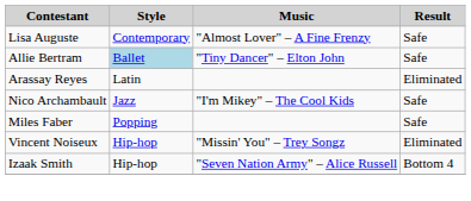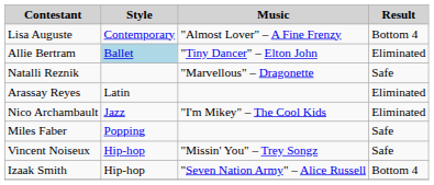 <table class="wikitable">
 <tr align="center" bgcolor="lightgrey">
 <td><strong>Contestant</strong></td>
 <td><strong>Style</strong></td>
 <td><strong>Music</strong></td>
 <td><strong>Result</strong></td>
 </tr>
 <tr>
 <td>Lisa Auguste</td>
 <td><a href='#'>Contemporary</a></td>
 <td>"Almost Lover" – <a href='#'>A Fine Frenzy</a></td>
-<td>Safe</td>
+<td>Bottom 4</td>
 </tr>
 <tr>
 <td>Allie Bertram</td>
 <td style="background: lightblue;"><a href='#'>Ballet</a></td>
 <td>"<a href='#'>Tiny Dancer</a>" – <a href='#'>Elton John</a></td>
+<td>Eliminated</td>
+</tr>
+<tr>
+<td>Natalli Reznik</td>
+<td></td>
+<td>"Marvellous" – <a href='#'>Dragonette</a></td>
 <td>Safe</td>
 </tr>
 <tr>
 <td>Arassay Reyes</td>
 <td>Latin</td>
 <td></td>
 <td>Eliminated</td>
 </tr>
 <tr>
 <td>Nico Archambault</td>
 <td><a href='#'>Jazz</a></td>
 <td>"I'm Mikey" – <a href='#'>The Cool Kids</a></td>
-<td>Safe</td>
+<td>Eliminated</td>
 </tr>
 <tr>
 <td>Miles Faber</td>
 <td><a href='#'>Popping</a></td>
 <td></td>
 <td>Safe</td>
 </tr>
 <tr>
 <td>Vincent Noiseux</td>
 <td><a href='#'>Hip-hop</a></td>
 <td>"Missin' You" – <a href='#'>Trey Songz</a></td>
-<td>Eliminated</td>
+<td>Safe</td>
 </tr>
 <tr>
 <td>Izaak Smith</td>
 <td>Hip-hop</td>
 <td>"<a href='#'>Seven Nation Army</a>" – <a href='#'>Alice Russell</a></td>
 <td>Bottom 4</td>
 </tr>
 <tr>
 </tr>
 </table>
